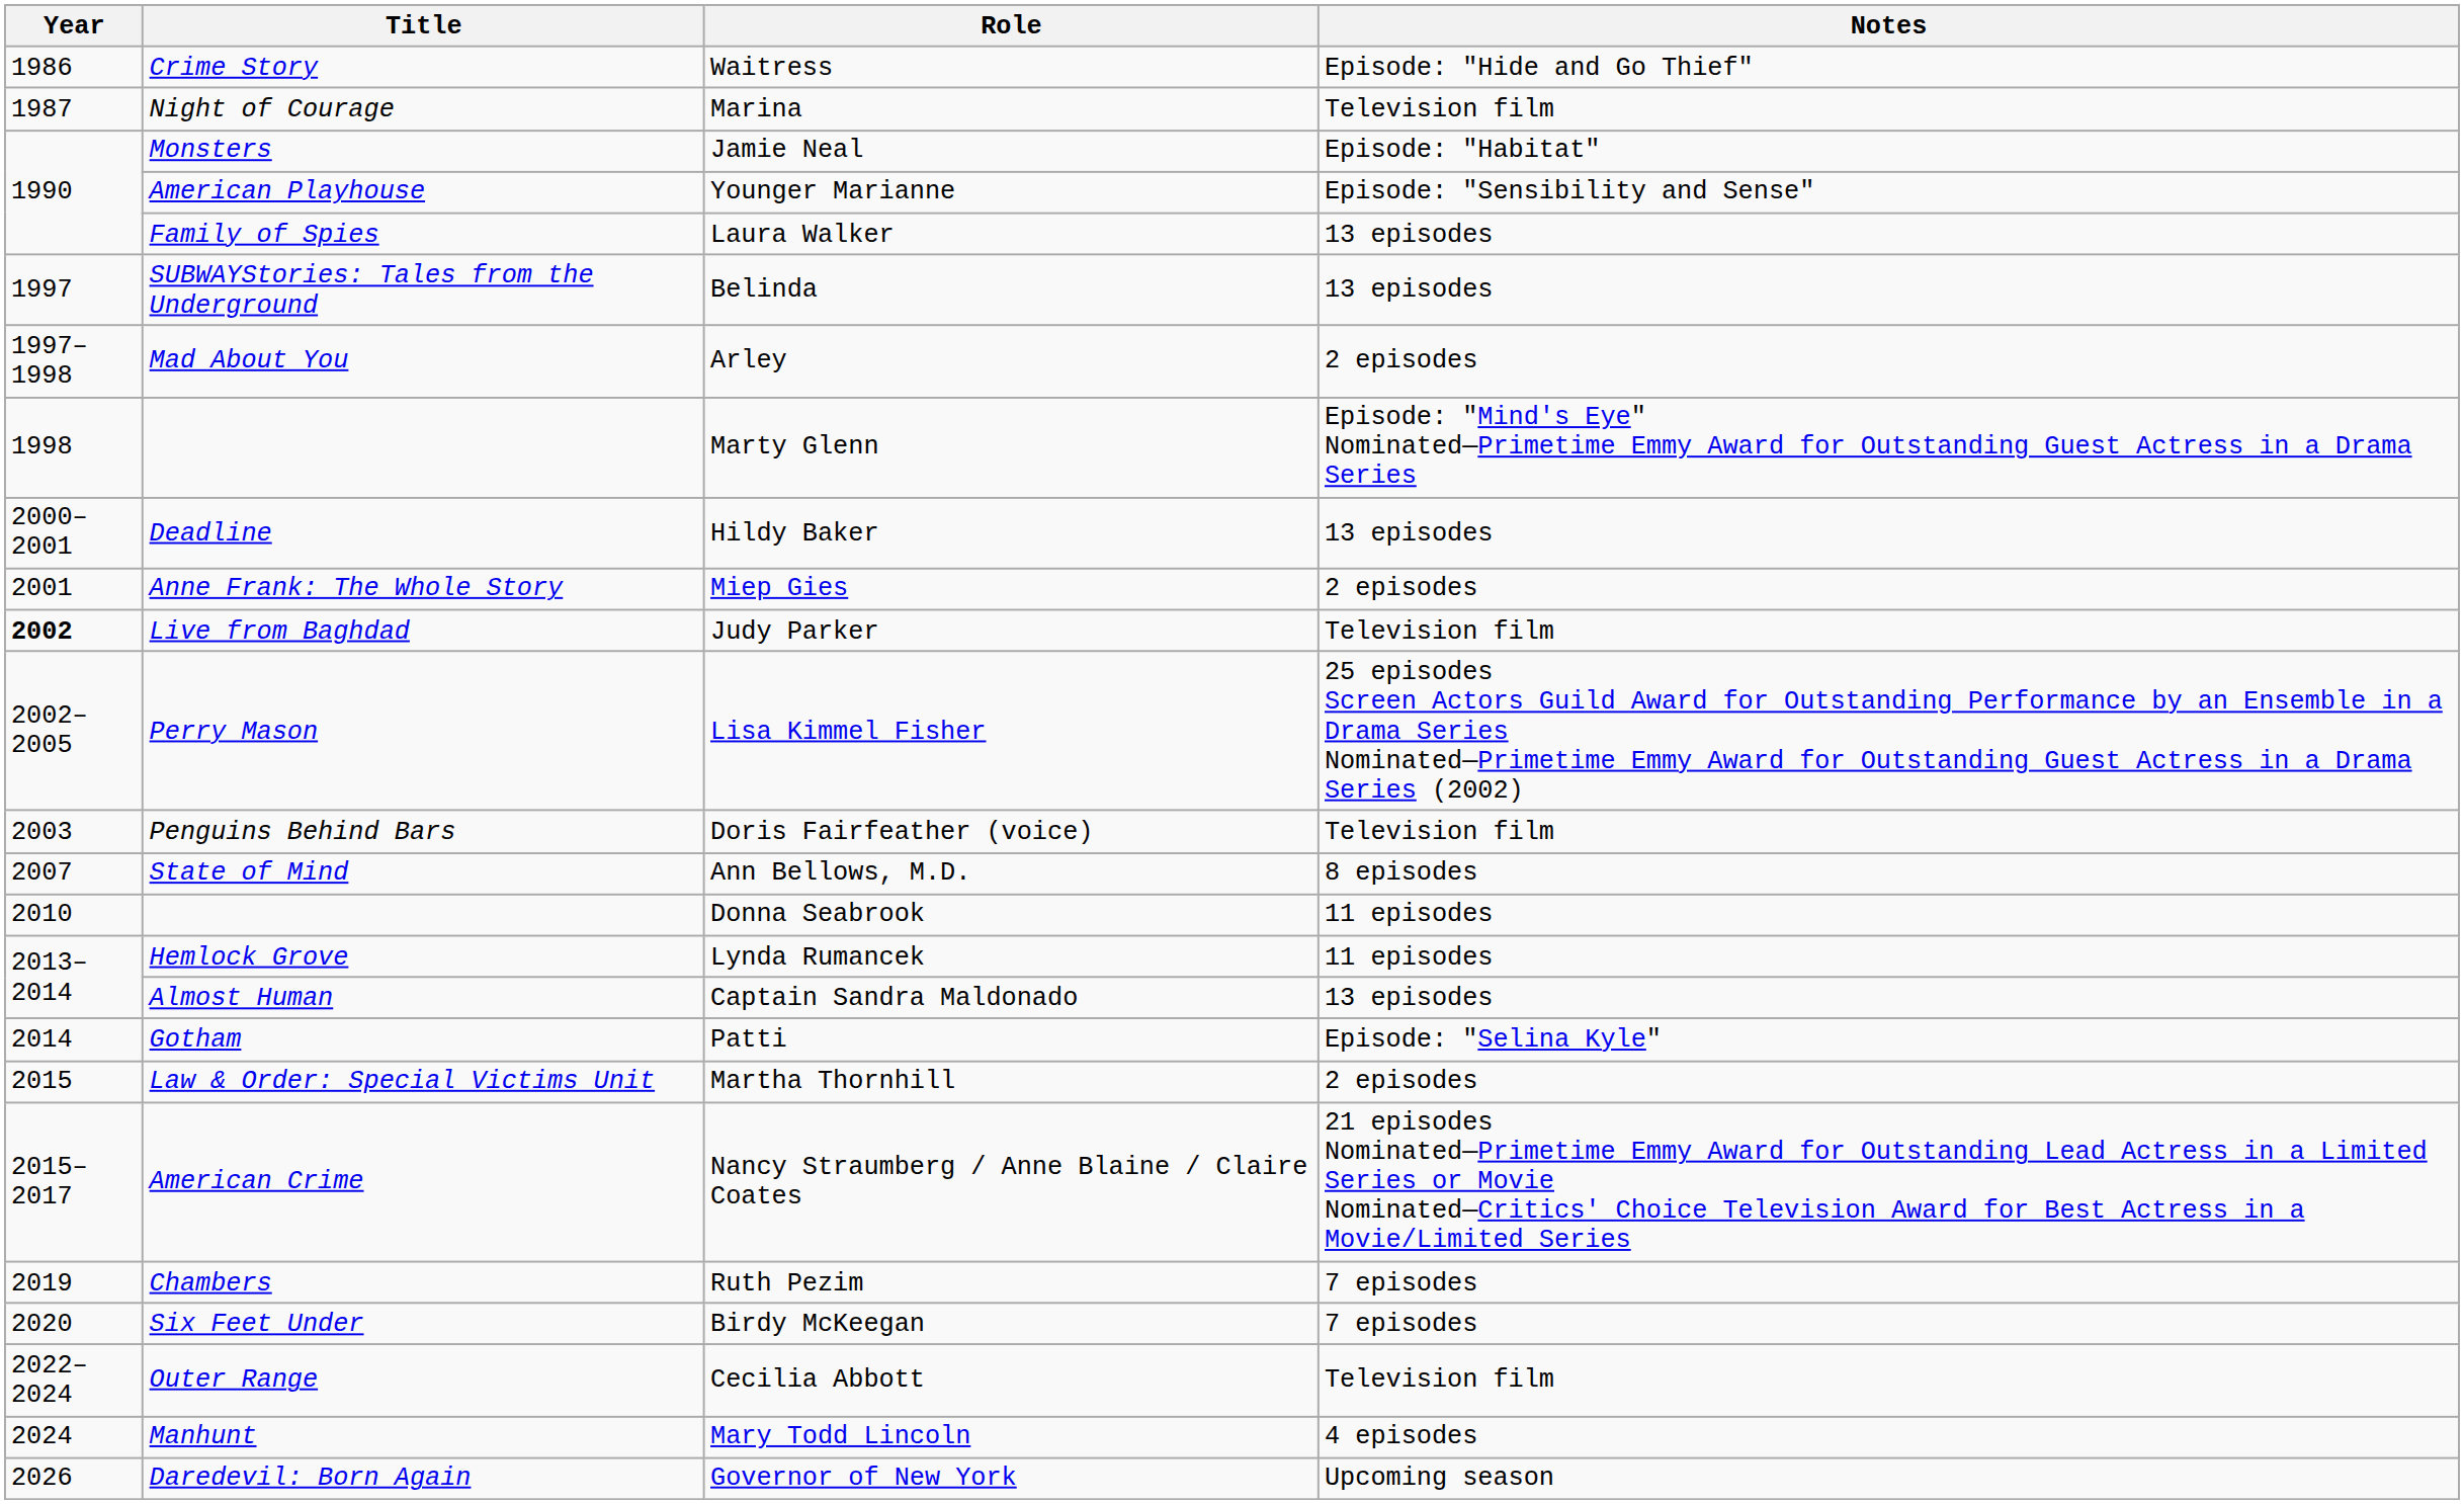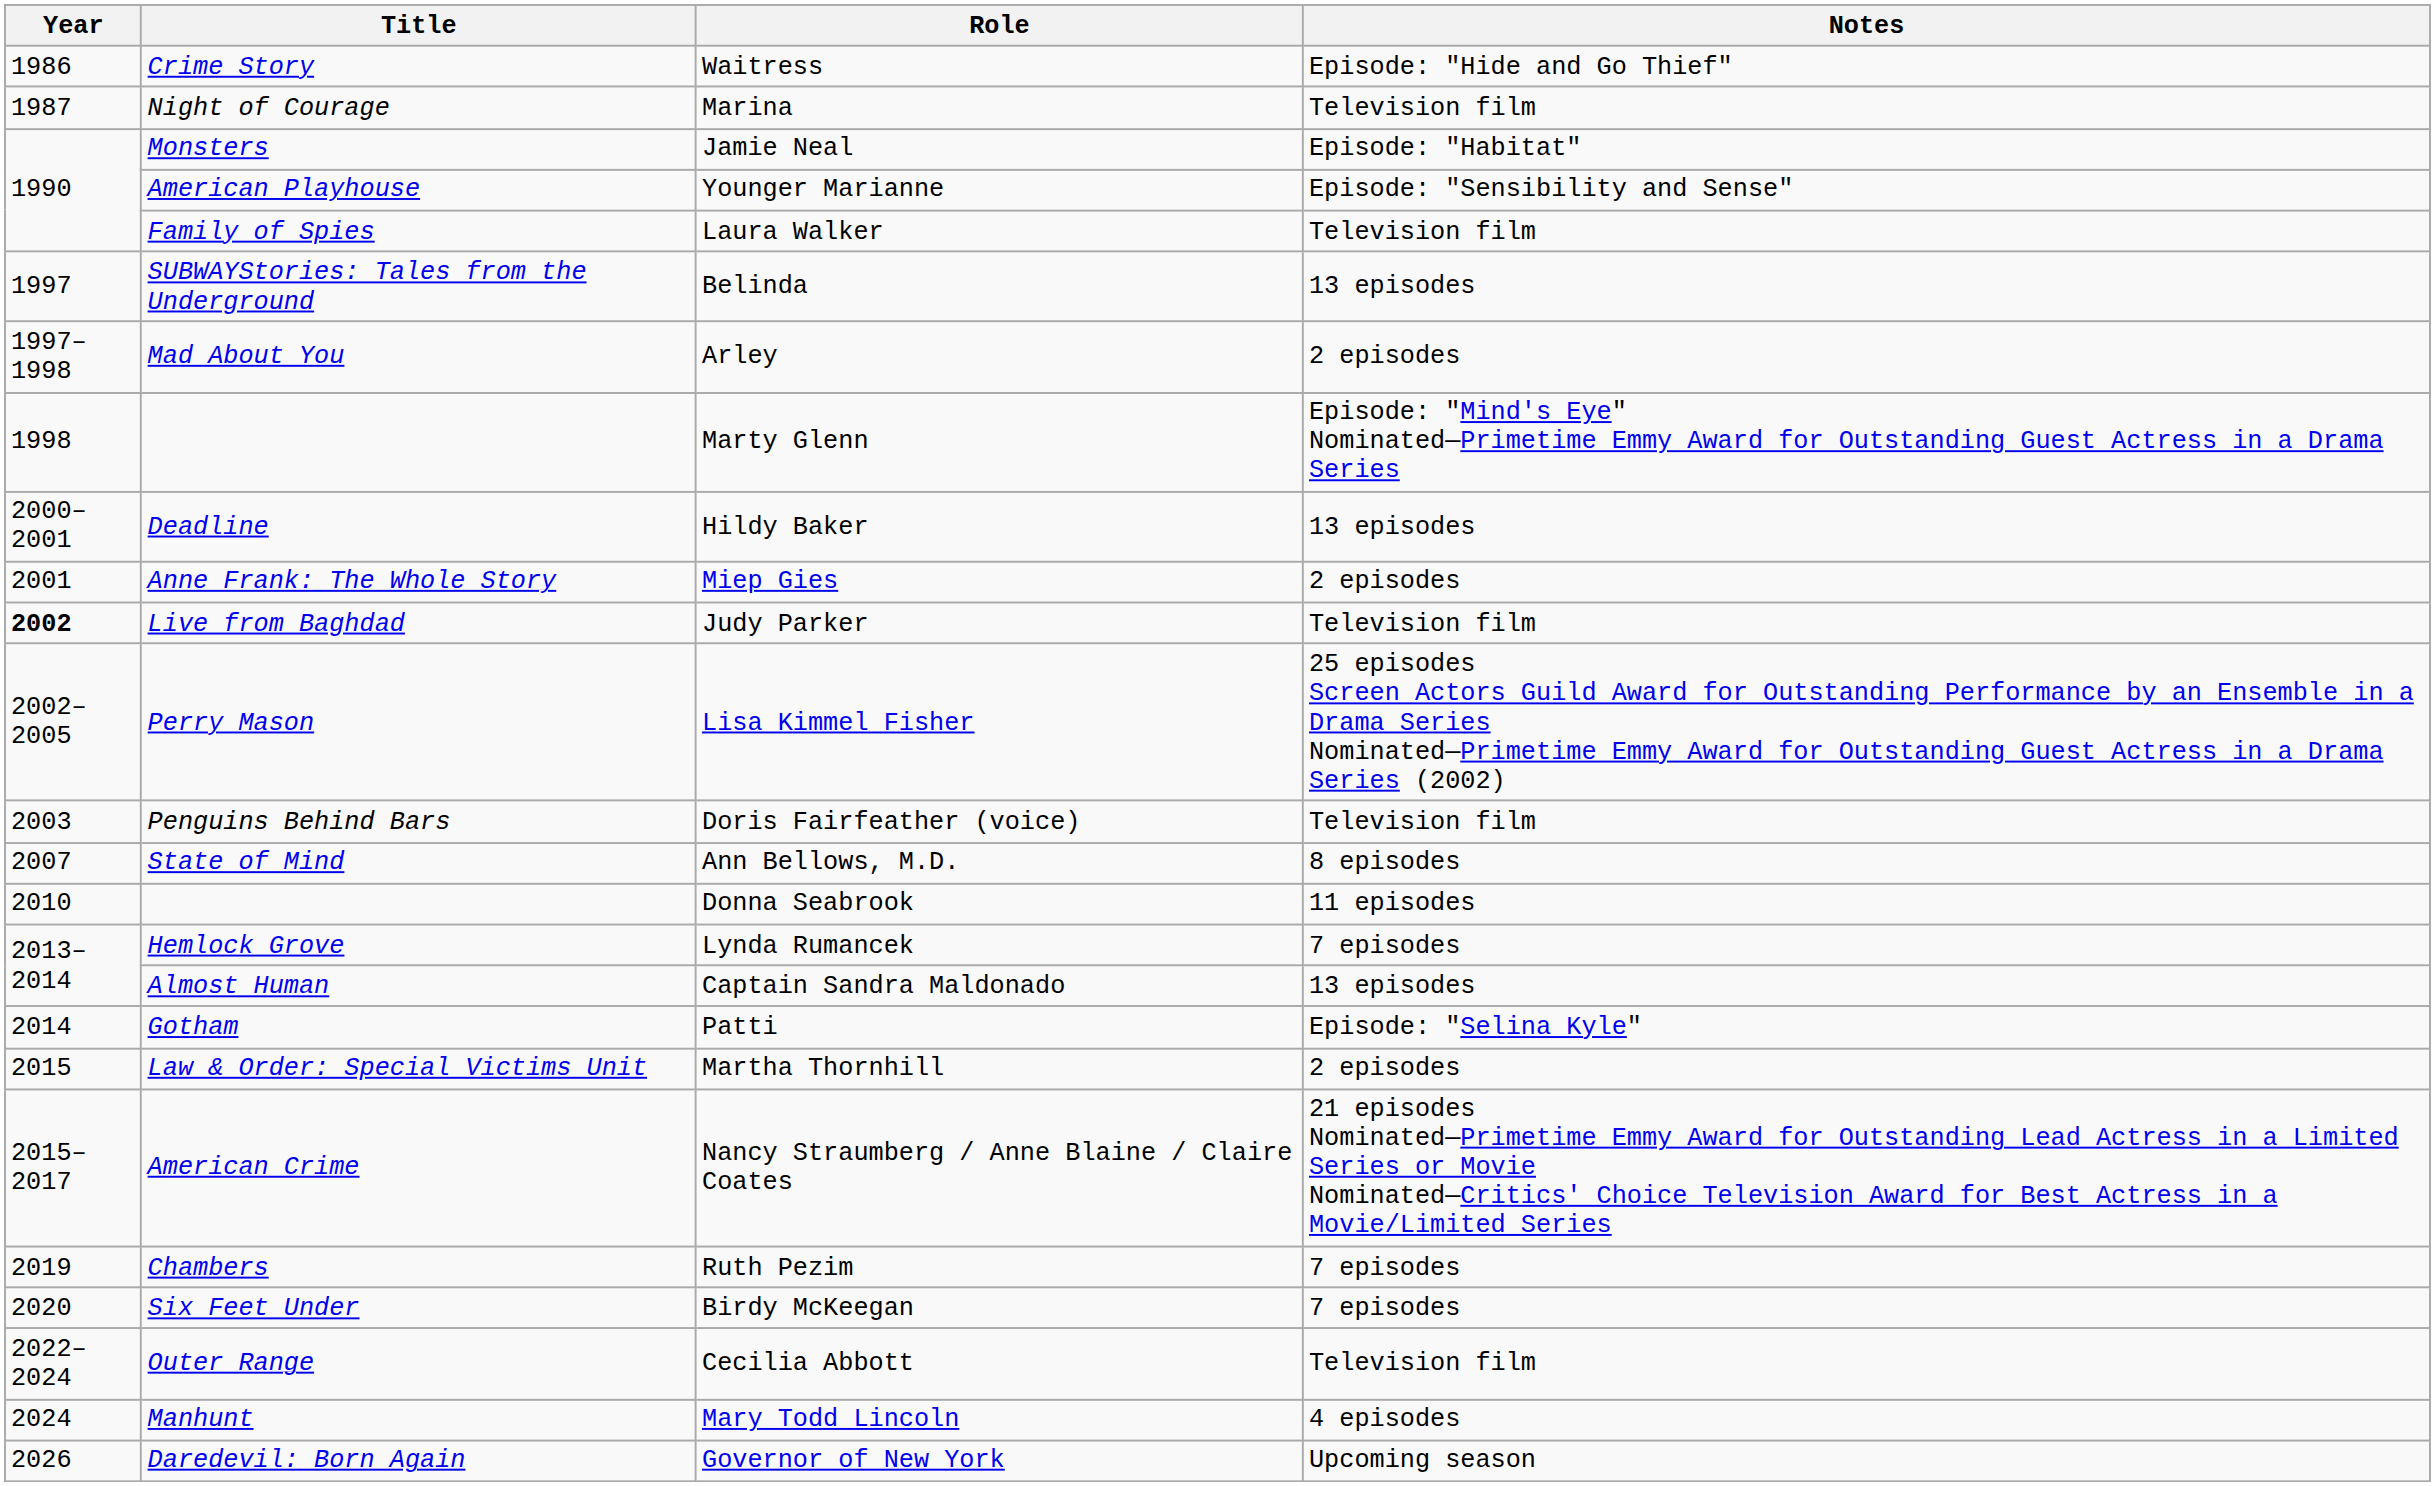 <table class="wikitable sortable">
 <tr>
 <th>Year</th>
 <th>Title</th>
 <th>Role</th>
 <th class="unsortable">Notes</th>
 </tr>
 <tr>
 <td>1986</td>
 <td><em><a href='#'>Crime Story</a></em></td>
 <td>Waitress</td>
 <td>Episode: "Hide and Go Thief"</td>
 </tr>
 <tr>
 <td>1987</td>
 <td><em>Night of Courage</em></td>
 <td>Marina</td>
 <td>Television film</td>
 </tr>
 <tr>
 <td rowspan=3>1990</td>
 <td><em><a href='#'>Monsters</a></em></td>
 <td>Jamie Neal</td>
 <td>Episode: "Habitat"</td>
 </tr>
 <tr>
 <td><em><a href='#'>American Playhouse</a></em></td>
 <td>Younger Marianne</td>
 <td>Episode: "Sensibility and Sense"</td>
 </tr>
 <tr>
 <td><em><a href='#'>Family of Spies</a></em></td>
 <td>Laura Walker</td>
-<td>13 episodes</td>
+<td>Television film</td>
 </tr>
 <tr>
 <td>1997</td>
 <td><em><a href='#'>SUBWAYStories: Tales from the Underground</a></em></td>
 <td>Belinda</td>
 <td>13 episodes</td>
 </tr>
 <tr>
 <td>1997–1998</td>
 <td><em><a href='#'>Mad About You</a></em></td>
 <td>Arley</td>
 <td>2 episodes</td>
 </tr>
 <tr>
 <td>1998</td>
 <td><em></em></td>
 <td>Marty Glenn</td>
 <td>Episode: "<a href='#'>Mind's Eye</a>"<br>Nominated—<a href='#'>Primetime Emmy Award for Outstanding Guest Actress in a Drama Series</a></td>
 </tr>
 <tr>
 <td>2000–2001</td>
 <td><em><a href='#'>Deadline</a></em></td>
 <td>Hildy Baker</td>
 <td>13 episodes</td>
 </tr>
 <tr>
 <td>2001</td>
 <td><em><a href='#'>Anne Frank: The Whole Story</a></em></td>
 <td><a href='#'>Miep Gies</a></td>
 <td>2 episodes</td>
 </tr>
 <tr>
 <td><strong>2002</strong></td>
 <td><em><a href='#'>Live from Baghdad</a></em></td>
 <td>Judy Parker</td>
 <td>Television film</td>
 </tr>
 <tr>
 <td>2002–2005</td>
 <td><em><a href='#'>Perry Mason</a></em></td>
 <td><a href='#'>Lisa Kimmel Fisher</a></td>
 <td>25 episodes<br><a href='#'>Screen Actors Guild Award for Outstanding Performance by an Ensemble in a Drama Series</a><br>Nominated—<a href='#'>Primetime Emmy Award for Outstanding Guest Actress in a Drama Series</a> (2002)</td>
 </tr>
 <tr>
 <td>2003</td>
 <td><em>Penguins Behind Bars</em></td>
 <td>Doris Fairfeather (voice)</td>
 <td>Television film</td>
 </tr>
 <tr>
 <td>2007</td>
 <td><em><a href='#'>State of Mind</a></em></td>
 <td>Ann Bellows, M.D.</td>
 <td>8 episodes</td>
 </tr>
 <tr>
 <td>2010</td>
 <td><em></em></td>
 <td>Donna Seabrook</td>
 <td>11 episodes</td>
 </tr>
 <tr>
 <td rowspan=2>2013–2014</td>
 <td><em><a href='#'>Hemlock Grove</a></em></td>
 <td>Lynda Rumancek</td>
-<td>11 episodes</td>
+<td>7 episodes</td>
 </tr>
 <tr>
 <td><em><a href='#'>Almost Human</a></em></td>
 <td>Captain Sandra Maldonado</td>
 <td>13 episodes</td>
 </tr>
 <tr>
 <td>2014</td>
 <td><em><a href='#'>Gotham</a></em></td>
 <td>Patti</td>
 <td>Episode: "<a href='#'>Selina Kyle</a>"</td>
 </tr>
 <tr>
 <td>2015</td>
 <td><em><a href='#'>Law & Order: Special Victims Unit</a></em></td>
 <td>Martha Thornhill</td>
 <td>2 episodes</td>
 </tr>
 <tr>
 <td>2015–2017</td>
 <td><em><a href='#'>American Crime</a></em></td>
 <td>Nancy Straumberg / Anne Blaine / Claire Coates</td>
 <td>21 episodes<br>Nominated—<a href='#'>Primetime Emmy Award for Outstanding Lead Actress in a Limited Series or Movie</a><br>Nominated—<a href='#'>Critics' Choice Television Award for Best Actress in a Movie/Limited Series</a></td>
 </tr>
 <tr>
 <td>2019</td>
 <td><em><a href='#'>Chambers</a></em></td>
 <td>Ruth Pezim</td>
 <td>7 episodes</td>
 </tr>
 <tr>
 <td>2020</td>
 <td><em><a href='#'>Six Feet Under</a></em></td>
 <td>Birdy McKeegan</td>
 <td>7 episodes</td>
 </tr>
 <tr>
 <td>2022–2024</td>
 <td><em><a href='#'>Outer Range</a></em></td>
 <td>Cecilia Abbott</td>
 <td>Television film</td>
 </tr>
 <tr>
 <td>2024</td>
 <td><em><a href='#'>Manhunt</a></em></td>
 <td><a href='#'>Mary Todd Lincoln</a></td>
 <td>4 episodes</td>
 </tr>
 <tr>
 <td>2026</td>
 <td><em><a href='#'>Daredevil: Born Again</a></em></td>
 <td><a href='#'>Governor of New York</a></td>
 <td>Upcoming season</td>
 </tr>
 </table>
